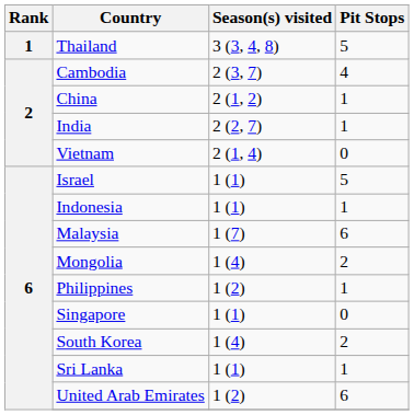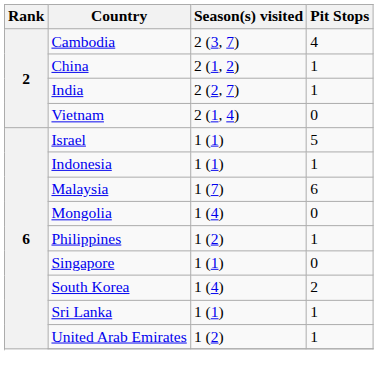 <table class="wikitable">
 <tr>
 <th>Rank</th>
 <th>Country</th>
 <th>Season(s) visited</th>
 <th>Pit Stops</th>
-</tr>
-<tr>
-<th rowspan=1 style="text-align:center;">1</th>
-<td><a href='#'>Thailand</a></td>
-<td>3 (<a href='#'>3</a>, <a href='#'>4</a>, <a href='#'>8</a>)</td>
-<td>5</td>
 </tr>
 <tr>
 <th rowspan=4 style="text-align:center;">2</th>
 <td><a href='#'>Cambodia</a></td>
 <td>2 (<a href='#'>3</a>, <a href='#'>7</a>)</td>
 <td>4</td>
 </tr>
 <tr>
 <td><a href='#'>China</a></td>
 <td>2 (<a href='#'>1</a>, <a href='#'>2</a>)</td>
 <td>1</td>
 </tr>
 <tr>
 <td><a href='#'>India</a></td>
 <td>2 (<a href='#'>2</a>, <a href='#'>7</a>)</td>
 <td>1</td>
 </tr>
 <tr>
 <td><a href='#'>Vietnam</a></td>
 <td>2 (<a href='#'>1</a>, <a href='#'>4</a>)</td>
 <td>0</td>
 </tr>
 <tr>
 <th rowspan=12 style="text-align:center;">6</th>
 <td><a href='#'>Israel</a></td>
 <td>1 (<a href='#'>1</a>)</td>
 <td>5</td>
 </tr>
 <tr>
 <td><a href='#'>Indonesia</a></td>
 <td>1 (<a href='#'>1</a>)</td>
 <td>1</td>
 </tr>
 <tr>
 <td><a href='#'>Malaysia</a></td>
 <td>1 (<a href='#'>7</a>)</td>
 <td>6</td>
 </tr>
 <tr>
 <td><a href='#'>Mongolia</a></td>
 <td>1 (<a href='#'>4</a>)</td>
-<td>2</td>
+<td>0</td>
 </tr>
 <tr>
 <td><a href='#'>Philippines</a></td>
 <td>1 (<a href='#'>2</a>)</td>
 <td>1</td>
 </tr>
 <tr>
 <td><a href='#'>Singapore</a></td>
 <td>1 (<a href='#'>1</a>)</td>
 <td>0</td>
 </tr>
 <tr>
 <td><a href='#'>South Korea</a></td>
 <td>1 (<a href='#'>4</a>)</td>
 <td>2</td>
 </tr>
 <tr>
 <td><a href='#'>Sri Lanka</a></td>
 <td>1 (<a href='#'>1</a>)</td>
 <td>1</td>
 </tr>
 <tr>
 <td><a href='#'>United Arab Emirates</a></td>
 <td>1 (<a href='#'>2</a>)</td>
-<td>6</td>
+<td>1</td>
 </tr>
 <tr>
 </tr>
 </table>
